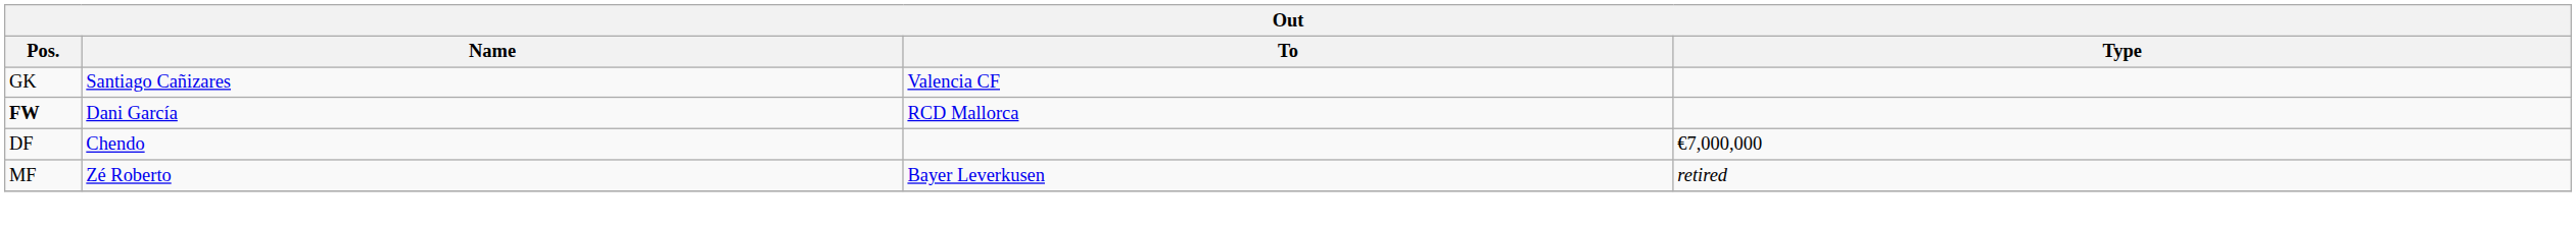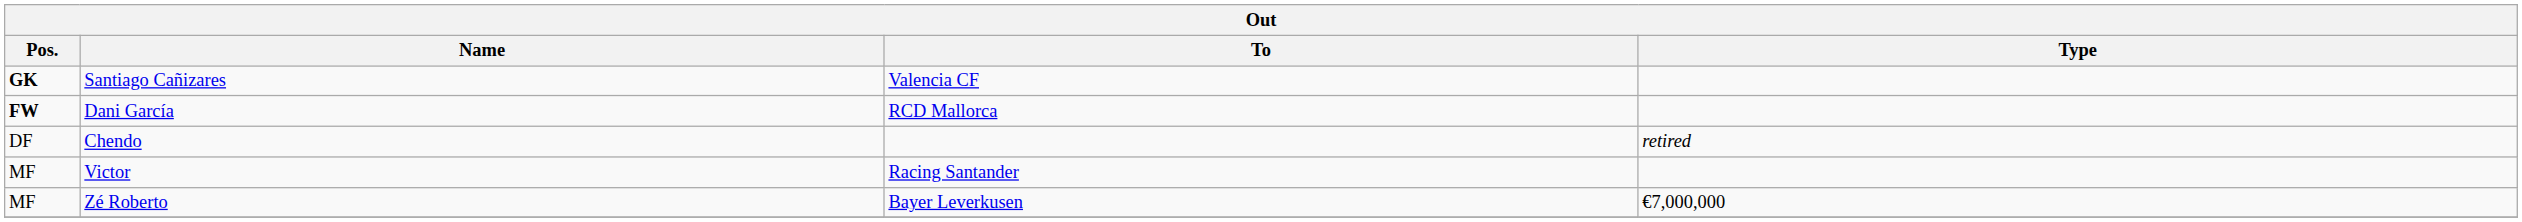 <table class="wikitable" style="font-size:90%;width:99%;">
 <tr>
 <th colspan="4">Out</th>
 </tr>
 <tr>
 <th width=3%>Pos.</th>
 <th width=32%>Name</th>
 <th width=30%>To</th>
 <th width=35%>Type</th>
 </tr>
 <tr>
-<td>GK</td>
+<td><strong>GK</strong></td>
 <td><a href='#'>Santiago Cañizares</a></td>
 <td><a href='#'>Valencia CF</a></td>
 <td></td>
 </tr>
 <tr>
 <td><strong>FW</strong></td>
 <td><a href='#'>Dani García</a></td>
 <td><a href='#'>RCD Mallorca</a></td>
 <td></td>
 </tr>
 <tr>
 <td>DF</td>
 <td><a href='#'>Chendo</a></td>
 <td></td>
-<td>€7,000,000</td>
+<td><em>retired</em></td>
+</tr>
+<tr>
+<td>MF</td>
+<td><a href='#'>Victor</a></td>
+<td><a href='#'>Racing Santander</a></td>
+<td></td>
 </tr>
 <tr>
 <td>MF</td>
 <td><a href='#'>Zé Roberto</a></td>
 <td><a href='#'>Bayer Leverkusen</a></td>
-<td><em>retired</em></td>
+<td>€7,000,000</td>
 </tr>
 <tr>
 </tr>
 </table>
